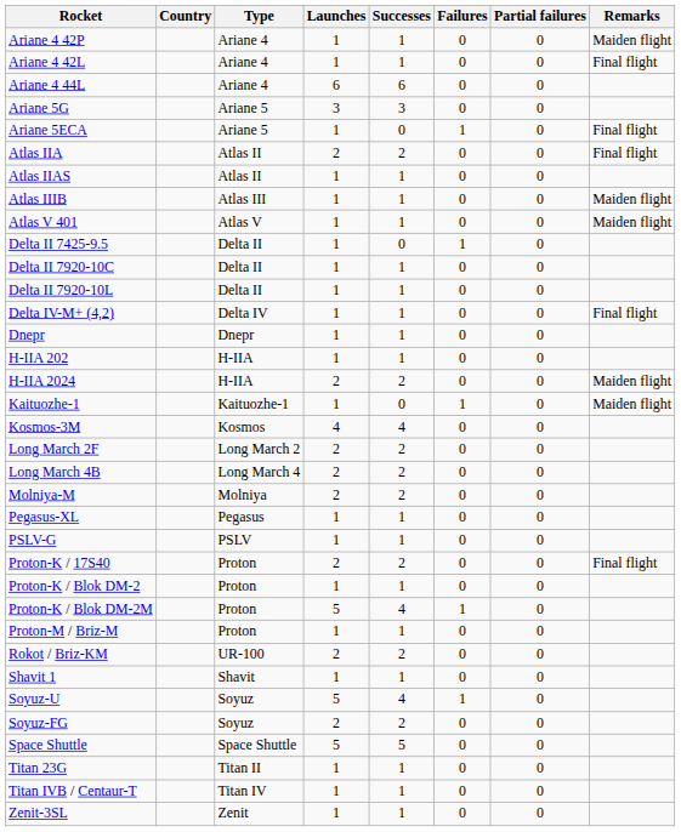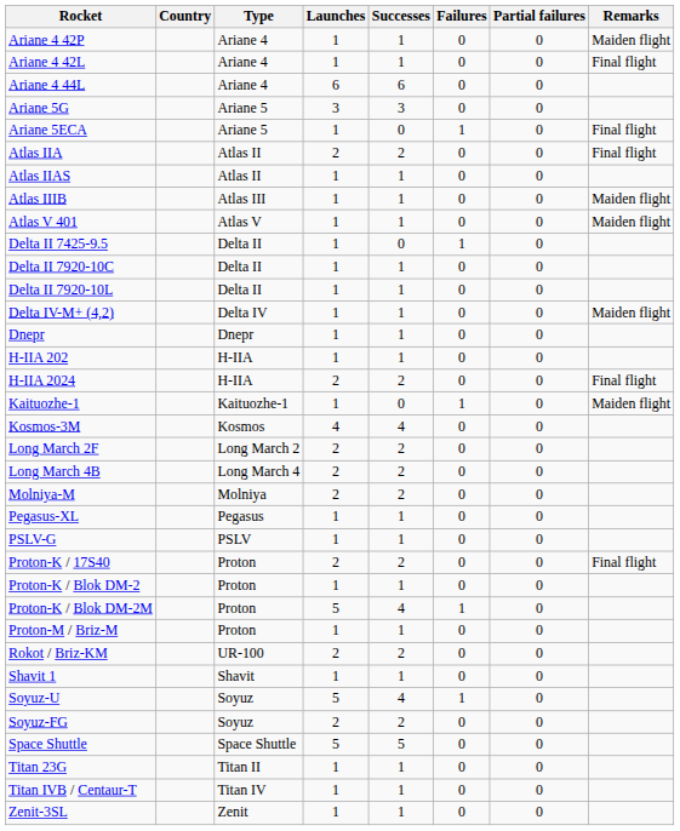 <table class="wikitable sortable collapsible collapsed" style=text-align:center>
 <tr>
 <th>Rocket</th>
 <th>Country</th>
 <th>Type</th>
 <th>Launches</th>
 <th>Successes</th>
 <th>Failures</th>
 <th>Partial failures</th>
 <th>Remarks</th>
 </tr>
 <tr>
 <td align=left><a href='#'>Ariane 4 42P</a></td>
 <td align=left></td>
 <td align=left>Ariane 4</td>
 <td>1</td>
 <td>1</td>
 <td>0</td>
 <td>0</td>
 <td align=left>Maiden flight</td>
 </tr>
 <tr>
 <td align=left><a href='#'>Ariane 4 42L</a></td>
 <td align=left></td>
 <td align=left>Ariane 4</td>
 <td>1</td>
 <td>1</td>
 <td>0</td>
 <td>0</td>
 <td align=left>Final flight</td>
 </tr>
 <tr>
 <td align=left><a href='#'>Ariane 4 44L</a></td>
 <td align=left></td>
 <td align=left>Ariane 4</td>
 <td>6</td>
 <td>6</td>
 <td>0</td>
 <td>0</td>
 <td></td>
 </tr>
 <tr>
 <td align=left><a href='#'>Ariane 5G</a></td>
 <td align=left></td>
 <td align=left>Ariane 5</td>
 <td>3</td>
 <td>3</td>
 <td>0</td>
 <td>0</td>
 <td></td>
 </tr>
 <tr>
 <td align=left><a href='#'>Ariane 5ECA</a></td>
 <td align=left></td>
 <td align=left>Ariane 5</td>
 <td>1</td>
 <td>0</td>
 <td>1</td>
 <td>0</td>
 <td align=left>Final flight</td>
 </tr>
 <tr>
 <td align=left><a href='#'>Atlas IIA</a></td>
 <td align=left></td>
 <td align=left>Atlas II</td>
 <td>2</td>
 <td>2</td>
 <td>0</td>
 <td>0</td>
 <td align=left>Final flight</td>
 </tr>
 <tr>
 <td align=left><a href='#'>Atlas IIAS</a></td>
 <td align=left></td>
 <td align=left>Atlas II</td>
 <td>1</td>
 <td>1</td>
 <td>0</td>
 <td>0</td>
 <td></td>
 </tr>
 <tr>
 <td align=left><a href='#'>Atlas IIIB</a></td>
 <td align=left></td>
 <td align=left>Atlas III</td>
 <td>1</td>
 <td>1</td>
 <td>0</td>
 <td>0</td>
 <td align=left>Maiden flight</td>
 </tr>
 <tr>
 <td align=left><a href='#'>Atlas V 401</a></td>
 <td align=left></td>
 <td align=left>Atlas V</td>
 <td>1</td>
 <td>1</td>
 <td>0</td>
 <td>0</td>
 <td align=left>Maiden flight</td>
 </tr>
 <tr>
 <td align=left><a href='#'>Delta II 7425-9.5</a></td>
 <td align=left></td>
 <td align=left>Delta II</td>
 <td>1</td>
 <td>0</td>
 <td>1</td>
 <td>0</td>
 <td></td>
 </tr>
 <tr>
 <td align=left><a href='#'>Delta II 7920-10C</a></td>
 <td align=left></td>
 <td align=left>Delta II</td>
 <td>1</td>
 <td>1</td>
 <td>0</td>
 <td>0</td>
 <td></td>
 </tr>
 <tr>
 <td align=left><a href='#'>Delta II 7920-10L</a></td>
 <td align=left></td>
 <td align=left>Delta II</td>
 <td>1</td>
 <td>1</td>
 <td>0</td>
 <td>0</td>
 <td></td>
 </tr>
 <tr>
 <td align=left><a href='#'>Delta IV-M+ (4,2)</a></td>
 <td align=left></td>
 <td align=left>Delta IV</td>
 <td>1</td>
 <td>1</td>
 <td>0</td>
 <td>0</td>
-<td align=left>Final flight</td>
+<td align=left>Maiden flight</td>
 </tr>
 <tr>
 <td align=left><a href='#'>Dnepr</a></td>
 <td align=left></td>
 <td align=left>Dnepr</td>
 <td>1</td>
 <td>1</td>
 <td>0</td>
 <td>0</td>
 <td></td>
 </tr>
 <tr>
 <td align=left><a href='#'>H-IIA 202</a></td>
 <td align=left></td>
 <td align=left>H-IIA</td>
 <td>1</td>
 <td>1</td>
 <td>0</td>
 <td>0</td>
 <td></td>
 </tr>
 <tr>
 <td align=left><a href='#'>H-IIA 2024</a></td>
 <td align=left></td>
 <td align=left>H-IIA</td>
 <td>2</td>
 <td>2</td>
 <td>0</td>
 <td>0</td>
-<td align=left>Maiden flight</td>
+<td align=left>Final flight</td>
 </tr>
 <tr>
 <td align=left><a href='#'>Kaituozhe-1</a></td>
 <td align=left></td>
 <td align=left>Kaituozhe-1</td>
 <td>1</td>
 <td>0</td>
 <td>1</td>
 <td>0</td>
 <td align=left>Maiden flight</td>
 </tr>
 <tr>
 <td align=left><a href='#'>Kosmos-3M</a></td>
 <td align=left></td>
 <td align=left>Kosmos</td>
 <td>4</td>
 <td>4</td>
 <td>0</td>
 <td>0</td>
 <td></td>
 </tr>
 <tr>
 <td align=left><a href='#'>Long March 2F</a></td>
 <td align=left></td>
 <td align=left>Long March 2</td>
 <td>2</td>
 <td>2</td>
 <td>0</td>
 <td>0</td>
 <td></td>
 </tr>
 <tr>
 <td align=left><a href='#'>Long March 4B</a></td>
 <td align=left></td>
 <td align=left>Long March 4</td>
 <td>2</td>
 <td>2</td>
 <td>0</td>
 <td>0</td>
 <td></td>
 </tr>
 <tr>
 <td align=left><a href='#'>Molniya-M</a></td>
 <td align=left></td>
 <td align=left>Molniya</td>
 <td>2</td>
 <td>2</td>
 <td>0</td>
 <td>0</td>
 <td></td>
 </tr>
 <tr>
 <td align=left><a href='#'>Pegasus-XL</a></td>
 <td align=left></td>
 <td align=left>Pegasus</td>
 <td>1</td>
 <td>1</td>
 <td>0</td>
 <td>0</td>
 <td></td>
 </tr>
 <tr>
 <td align=left><a href='#'>PSLV-G</a></td>
 <td align=left></td>
 <td align=left>PSLV</td>
 <td>1</td>
 <td>1</td>
 <td>0</td>
 <td>0</td>
 <td></td>
 </tr>
 <tr>
 <td align=left><a href='#'>Proton-K</a> / <a href='#'>17S40</a></td>
 <td align=left></td>
 <td align=left>Proton</td>
 <td>2</td>
 <td>2</td>
 <td>0</td>
 <td>0</td>
 <td align=left>Final flight</td>
 </tr>
 <tr>
 <td align=left><a href='#'>Proton-K</a> / <a href='#'>Blok DM-2</a></td>
 <td align=left></td>
 <td align=left>Proton</td>
 <td>1</td>
 <td>1</td>
 <td>0</td>
 <td>0</td>
 <td></td>
 </tr>
 <tr>
 <td align=left><a href='#'>Proton-K</a> / <a href='#'>Blok DM-2M</a></td>
 <td align=left></td>
 <td align=left>Proton</td>
 <td>5</td>
 <td>4</td>
 <td>1</td>
 <td>0</td>
 <td></td>
 </tr>
 <tr>
 <td align=left><a href='#'>Proton-M</a> / <a href='#'>Briz-M</a></td>
 <td align=left></td>
 <td align=left>Proton</td>
 <td>1</td>
 <td>1</td>
 <td>0</td>
 <td>0</td>
 <td></td>
 </tr>
 <tr>
 <td align=left><a href='#'>Rokot</a> / <a href='#'>Briz-KM</a></td>
 <td align=left></td>
 <td align=left>UR-100</td>
 <td>2</td>
 <td>2</td>
 <td>0</td>
 <td>0</td>
 <td></td>
 </tr>
 <tr>
 <td align=left><a href='#'>Shavit 1</a></td>
 <td align=left></td>
 <td align=left>Shavit</td>
 <td>1</td>
 <td>1</td>
 <td>0</td>
 <td>0</td>
 <td></td>
 </tr>
 <tr>
 <td align=left><a href='#'>Soyuz-U</a></td>
 <td align=left></td>
 <td align=left>Soyuz</td>
 <td>5</td>
 <td>4</td>
 <td>1</td>
 <td>0</td>
 <td></td>
 </tr>
 <tr>
 <td align=left><a href='#'>Soyuz-FG</a></td>
 <td align=left></td>
 <td align=left>Soyuz</td>
 <td>2</td>
 <td>2</td>
 <td>0</td>
 <td>0</td>
 <td></td>
 </tr>
 <tr>
 <td align=left><a href='#'>Space Shuttle</a></td>
 <td align=left></td>
 <td align=left>Space Shuttle</td>
 <td>5</td>
 <td>5</td>
 <td>0</td>
 <td>0</td>
 <td></td>
 </tr>
 <tr>
 <td align=left><a href='#'>Titan 23G</a></td>
 <td align=left></td>
 <td align=left>Titan II</td>
 <td>1</td>
 <td>1</td>
 <td>0</td>
 <td>0</td>
 <td></td>
 </tr>
 <tr>
 <td align=left><a href='#'>Titan IVB</a> / <a href='#'>Centaur-T</a></td>
 <td align=left></td>
 <td align=left>Titan IV</td>
 <td>1</td>
 <td>1</td>
 <td>0</td>
 <td>0</td>
 <td></td>
 </tr>
 <tr>
 <td align=left><a href='#'>Zenit-3SL</a></td>
 <td align=left></td>
 <td align=left>Zenit</td>
 <td>1</td>
 <td>1</td>
 <td>0</td>
 <td>0</td>
 <td></td>
 </tr>
 </table>
